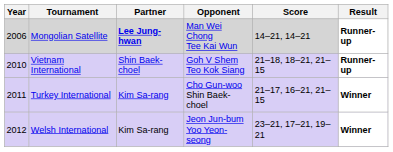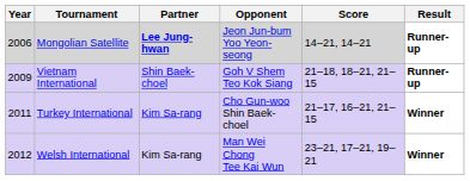 <table class="sortable wikitable" style="font-size: 90%;">
 <tr>
 <th>Year</th>
 <th>Tournament</th>
 <th>Partner</th>
 <th>Opponent</th>
 <th>Score</th>
 <th>Result</th>
 </tr>
 <tr style="background:#D5D5D5">
 <td align="center">2006</td>
 <td align="left"><a href='#'>Mongolian Satellite</a></td>
 <td align="left"><strong> <a href='#'>Lee Jung-hwan</a></strong></td>
-<td align="left"> <a href='#'>Man Wei Chong</a><br> <a href='#'>Tee Kai Wun</a></td>
+<td align="left"> <a href='#'>Jeon Jun-bum</a><br> <a href='#'>Yoo Yeon-seong</a></td>
 <td align="left">14–21, 14–21</td>
 <td style="text-align:left; background:white"> <strong>Runner-up</strong></td>
 </tr>
 <tr style="background:#D8CEF6">
-<td align="center">2010</td>
+<td align="center">2009</td>
 <td align="left"><a href='#'>Vietnam International</a></td>
 <td align="left"> <a href='#'>Shin Baek-choel</a></td>
 <td align="left"> <a href='#'>Goh V Shem</a><br> <a href='#'>Teo Kok Siang</a></td>
 <td align="left">21–18, 18–21, 21–15</td>
 <td style="text-align:left; background:white"> <strong>Runner-up</strong></td>
 </tr>
 <tr style="background:#D8CEF6">
 <td align="center">2011</td>
 <td align="left"><a href='#'>Turkey International</a></td>
 <td align="left"> <a href='#'>Kim Sa-rang</a></td>
 <td align="left"> <a href='#'>Cho Gun-woo</a><br> Shin Baek-choel</td>
 <td align="left">21–17, 16–21, 21–15</td>
 <td style="text-align:left; background:white"> <strong>Winner</strong></td>
 </tr>
 <tr style="background:#D8CEF6">
 <td align="center">2012</td>
 <td align="left"><a href='#'>Welsh International</a></td>
 <td align="left"> Kim Sa-rang</td>
-<td align="left"> <a href='#'>Jeon Jun-bum</a><br> <a href='#'>Yoo Yeon-seong</a></td>
+<td align="left"> <a href='#'>Man Wei Chong</a><br> <a href='#'>Tee Kai Wun</a></td>
 <td align="left">23–21, 17–21, 19–21</td>
 <td style="text-align:left; background:white"> <strong>Winner</strong></td>
 </tr>
 </table>
